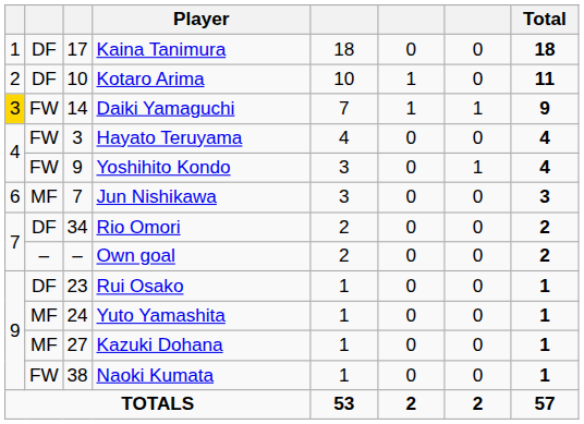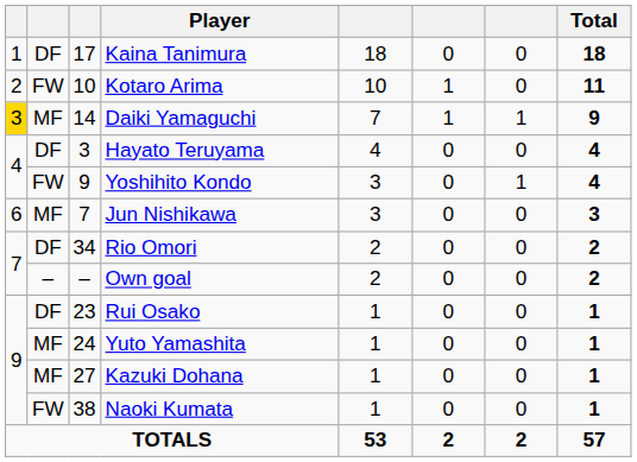 <table class="wikitable sortable" style="text-align:center">
 <tr>
 <th width=10></th>
 <th width=10></th>
 <th width=10></th>
 <th width=180>Player</th>
 <th width=50></th>
 <th width=50></th>
 <th width=50></th>
 <th width=50>Total</th>
 </tr>
 <tr>
 <td rowspan="1">1</td>
 <td>DF</td>
 <td>17</td>
 <td align="left"> <a href='#'>Kaina Tanimura</a></td>
 <td>18</td>
 <td>0</td>
 <td>0</td>
 <td><strong>18</strong></td>
 </tr>
 <tr>
 <td rowspan="1">2</td>
-<td>DF</td>
+<td>FW</td>
 <td>10</td>
 <td align="left"> <a href='#'>Kotaro Arima</a></td>
 <td>10</td>
 <td>1</td>
 <td>0</td>
 <td><strong>11</strong></td>
 </tr>
 <tr>
 <td rowspan="1" style="background: gold;">3</td>
-<td>FW</td>
+<td>MF</td>
 <td>14</td>
 <td align="left"> <a href='#'>Daiki Yamaguchi</a></td>
 <td>7</td>
 <td>1</td>
 <td>1</td>
 <td><strong>9</strong></td>
 </tr>
 <tr>
 <td rowspan="2">4</td>
-<td>FW</td>
+<td>DF</td>
 <td>3</td>
 <td align="left"> <a href='#'>Hayato Teruyama</a></td>
 <td>4</td>
 <td>0</td>
 <td>0</td>
 <td><strong>4</strong></td>
 </tr>
 <tr>
 <td>FW</td>
 <td>9</td>
 <td align="left"> <a href='#'>Yoshihito Kondo</a></td>
 <td>3</td>
 <td>0</td>
 <td>1</td>
 <td><strong>4</strong></td>
 </tr>
 <tr>
 <td rowspan="1">6</td>
 <td>MF</td>
 <td>7</td>
 <td align="left"> <a href='#'>Jun Nishikawa</a></td>
 <td>3</td>
 <td>0</td>
 <td>0</td>
 <td><strong>3</strong></td>
 </tr>
 <tr>
 <td rowspan="2">7</td>
 <td>DF</td>
 <td>34</td>
 <td align="left"> <a href='#'>Rio Omori</a></td>
 <td>2</td>
 <td>0</td>
 <td>0</td>
 <td><strong>2</strong></td>
 </tr>
 <tr>
 <td>–</td>
 <td>–</td>
 <td align="left"><a href='#'>Own goal</a></td>
 <td>2</td>
 <td>0</td>
 <td>0</td>
 <td><strong>2</strong></td>
 </tr>
 <tr>
 <td rowspan="4">9</td>
 <td>DF</td>
 <td>23</td>
 <td align="left"> <a href='#'>Rui Osako</a></td>
 <td>1</td>
 <td>0</td>
 <td>0</td>
 <td><strong>1</strong></td>
 </tr>
 <tr>
 <td>MF</td>
 <td>24</td>
 <td align="left"> <a href='#'>Yuto Yamashita</a></td>
 <td>1</td>
 <td>0</td>
 <td>0</td>
 <td><strong>1</strong></td>
 </tr>
 <tr>
 <td>MF</td>
 <td>27</td>
 <td align="left"> <a href='#'>Kazuki Dohana</a></td>
 <td>1</td>
 <td>0</td>
 <td>0</td>
 <td><strong>1</strong></td>
 </tr>
 <tr>
 <td>FW</td>
 <td>38</td>
 <td align="left"> <a href='#'>Naoki Kumata</a></td>
 <td>1</td>
 <td>0</td>
 <td>0</td>
 <td><strong>1</strong></td>
 </tr>
 <tr>
 <td colspan="4"><strong>TOTALS</strong></td>
 <td><strong>53</strong></td>
 <td><strong>2</strong></td>
 <td><strong>2</strong></td>
 <td><strong>57</strong></td>
 </tr>
 </table>
